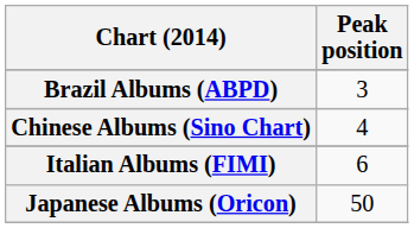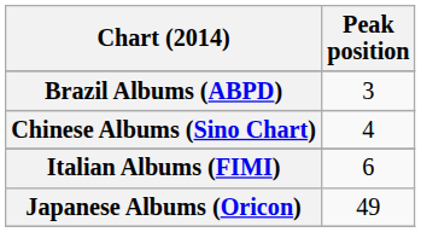 <table class="wikitable sortable plainrowheaders" style="text-align:center;">
 <tr>
 <th scope="col">Chart (2014)</th>
 <th scope="col">Peak<br>position</th>
 </tr>
 <tr>
 </tr>
 <tr>
 </tr>
 <tr>
 </tr>
 <tr>
 </tr>
 <tr>
 </tr>
 <tr>
 <th scope="row">Brazil Albums (<a href='#'>ABPD</a>)</th>
 <td>3</td>
 </tr>
 <tr>
 </tr>
 <tr>
 <th scope="row">Chinese Albums (<a href='#'>Sino Chart</a>)</th>
 <td style="text-align:center;">4</td>
 </tr>
 <tr>
 </tr>
 <tr>
 </tr>
 <tr>
 </tr>
 <tr>
 </tr>
 <tr>
 </tr>
 <tr>
 </tr>
 <tr>
 </tr>
 <tr>
 </tr>
 <tr>
 </tr>
 <tr>
 <th scope="row">Italian Albums (<a href='#'>FIMI</a>)</th>
 <td>6</td>
 </tr>
 <tr>
 <th scope="row">Japanese Albums (<a href='#'>Oricon</a>)</th>
-<td>50</td>
+<td>49</td>
 </tr>
 <tr>
 </tr>
 <tr>
 </tr>
 <tr>
 </tr>
 <tr>
 </tr>
 <tr>
 </tr>
 <tr>
 </tr>
 <tr>
 </tr>
 <tr>
 </tr>
 <tr>
 </tr>
 <tr>
 </tr>
 <tr>
 </tr>
 <tr>
 </tr>
 <tr>
 </tr>
 <tr>
 </tr>
 </table>
